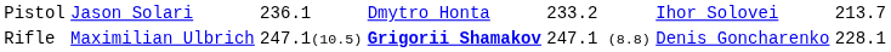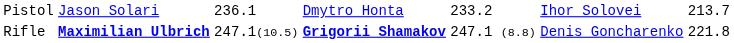 <table>
 <tr>
 <td>Pistol</td>
 <td><a href='#'>Jason Solari</a><br></td>
 <td>236.1</td>
 <td><a href='#'>Dmytro Honta</a><br></td>
 <td>233.2</td>
 <td><a href='#'>Ihor Solovei</a><br></td>
 <td>213.7</td>
 </tr>
 <tr>
 <td>Rifle</td>
-<td><a href='#'>Maximilian Ulbrich</a><br></td>
+<td><strong><a href='#'>Maximilian Ulbrich</a><br></strong></td>
 <td>247.1<small>(10.5)</small></td>
 <td><strong><a href='#'>Grigorii Shamakov</a><br></strong></td>
 <td>247.1 <small>(8.8)</small></td>
 <td><a href='#'>Denis Goncharenko</a><br></td>
-<td>228.1</td>
+<td>221.8</td>
 </tr>
 <tr>
 </tr>
 </table>
